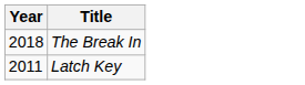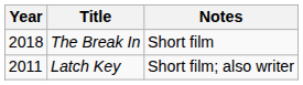 <table class="wikitable sortable">
 <tr>
 <th>Year</th>
 <th>Title</th>
+<th class="unsortable">Notes</th>
 </tr>
 <tr>
 <td>2018</td>
 <td><em>The Break In</em></td>
+<td>Short film</td>
 </tr>
 <tr>
 <td>2011</td>
 <td><em>Latch Key</em></td>
+<td>Short film; also writer</td>
 </tr>
 </table>
